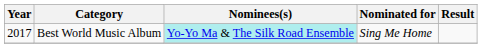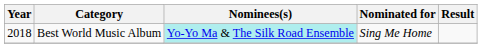 <table class="wikitable">
 <tr>
 <th>Year</th>
 <th>Category</th>
 <th>Nominees(s)</th>
 <th>Nominated for</th>
 <th>Result</th>
 </tr>
 <tr>
-<td>2017</td>
+<td>2018</td>
 <td>Best World Music Album</td>
 <td style="background: paleturquoise;"><a href='#'>Yo-Yo Ma</a> & <a href='#'>The Silk Road Ensemble</a></td>
 <td><em>Sing Me Home</em></td>
 <td></td>
 </tr>
 <tr>
 </tr>
 </table>
